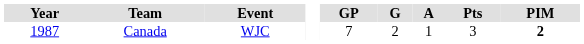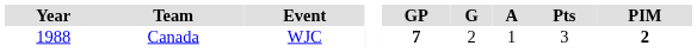 <table border="0" cellpadding="1" cellspacing="0" style="text-align:center; width:40em">
 <tr ALIGN="center" bgcolor="#e0e0e0">
 <th>Year</th>
 <th>Team</th>
 <th>Event</th>
 <th rowspan="99" bgcolor="#ffffff"> </th>
 <th>GP</th>
 <th>G</th>
 <th>A</th>
 <th>Pts</th>
 <th>PIM</th>
 </tr>
 <tr>
-<td><a href='#'>1987</a></td>
+<td><a href='#'>1988</a></td>
 <td><a href='#'>Canada</a></td>
 <td><a href='#'>WJC</a></td>
-<td>7</td>
+<td><strong>7</strong></td>
 <td>2</td>
 <td>1</td>
 <td>3</td>
 <td><strong>2</strong></td>
 </tr>
 </table>
